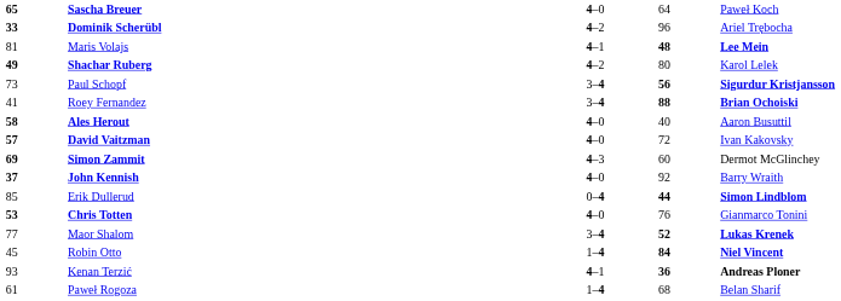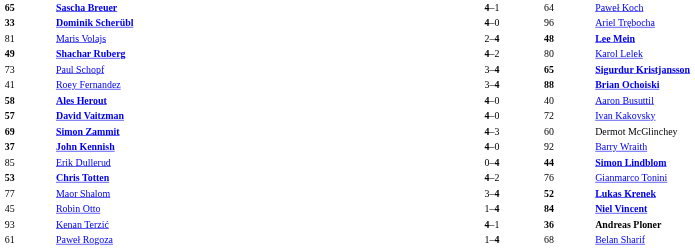 <table width="100%" cellspacing="5">
 <tr>
 <th width=5%></th>
 <th width=40%></th>
 <th width=10%></th>
 <th width=5%></th>
 <th width=40%></th>
 </tr>
 <tr>
 <td><strong>65</strong></td>
 <td> <strong><a href='#'>Sascha Breuer</a></strong></td>
-<td align="center"><strong>4</strong>–0</td>
+<td align="center"><strong>4</strong>–1</td>
 <td>64</td>
 <td> <a href='#'>Paweł Koch</a></td>
 </tr>
 <tr>
 <td><strong>33</strong></td>
 <td> <strong><a href='#'>Dominik Scherübl</a></strong></td>
-<td align="center"><strong>4</strong>–2</td>
+<td align="center"><strong>4</strong>–0</td>
 <td>96</td>
 <td> <a href='#'>Ariel Trębocha</a></td>
 </tr>
 <tr>
 <td>81</td>
 <td> <a href='#'>Maris Volajs</a></td>
-<td align="center"><strong>4</strong>–1</td>
+<td align="center">2–<strong>4</strong></td>
 <td><strong>48</strong></td>
 <td> <strong><a href='#'>Lee Mein</a></strong></td>
 </tr>
 <tr>
 <td><strong>49</strong></td>
 <td> <strong><a href='#'>Shachar Ruberg</a></strong></td>
 <td align="center"><strong>4</strong>–2</td>
 <td>80</td>
 <td> <a href='#'>Karol Lelek</a></td>
 </tr>
 <tr>
 <td>73</td>
 <td> <a href='#'>Paul Schopf</a></td>
 <td align="center">3–<strong>4</strong></td>
-<td><strong>56</strong></td>
+<td><strong>65</strong></td>
 <td> <strong><a href='#'>Sigurdur Kristjansson</a></strong></td>
 </tr>
 <tr>
 <td>41</td>
 <td> <a href='#'>Roey Fernandez</a></td>
 <td align="center">3–<strong>4</strong></td>
 <td><strong>88</strong></td>
 <td> <strong><a href='#'>Brian Ochoiski</a></strong></td>
 </tr>
 <tr>
 <td><strong>58</strong></td>
 <td> <strong><a href='#'>Ales Herout</a></strong></td>
 <td align="center"><strong>4</strong>–0</td>
 <td>40</td>
 <td> <a href='#'>Aaron Busuttil</a></td>
 </tr>
 <tr>
 <td><strong>57</strong></td>
 <td> <strong><a href='#'>David Vaitzman</a></strong></td>
 <td align="center"><strong>4</strong>–0</td>
 <td>72</td>
 <td> <a href='#'>Ivan Kakovsky</a></td>
 </tr>
 <tr>
 <td><strong>69</strong></td>
 <td> <strong><a href='#'>Simon Zammit</a></strong></td>
 <td align="center"><strong>4</strong>–3</td>
 <td>60</td>
 <td> Dermot McGlinchey</td>
 </tr>
 <tr>
 <td><strong>37</strong></td>
 <td> <strong><a href='#'>John Kennish</a></strong></td>
 <td align="center"><strong>4</strong>–0</td>
 <td>92</td>
 <td> <a href='#'>Barry Wraith</a></td>
 </tr>
 <tr>
 <td>85</td>
 <td> <a href='#'>Erik Dullerud</a></td>
 <td align="center">0–<strong>4</strong></td>
 <td><strong>44</strong></td>
 <td> <strong><a href='#'>Simon Lindblom</a></strong></td>
 </tr>
 <tr>
 <td><strong>53</strong></td>
 <td> <strong><a href='#'>Chris Totten</a></strong></td>
-<td align="center"><strong>4</strong>–0</td>
+<td align="center"><strong>4</strong>–2</td>
 <td>76</td>
 <td> <a href='#'>Gianmarco Tonini</a></td>
 </tr>
 <tr>
 <td>77</td>
 <td> <a href='#'>Maor Shalom</a></td>
 <td align="center">3–<strong>4</strong></td>
 <td><strong>52</strong></td>
 <td> <strong><a href='#'>Lukas Krenek</a></strong></td>
 </tr>
 <tr>
 <td>45</td>
 <td> <a href='#'>Robin Otto</a></td>
 <td align="center">1–<strong>4</strong></td>
 <td><strong>84</strong></td>
 <td> <strong><a href='#'>Niel Vincent</a></strong></td>
 </tr>
 <tr>
 <td>93</td>
 <td> <a href='#'>Kenan Terzić</a></td>
 <td align="center"><strong>4</strong>–1</td>
 <td><strong>36</strong></td>
 <td> <strong>Andreas Ploner</strong></td>
 </tr>
 <tr>
 <td>61</td>
 <td> <a href='#'>Paweł Rogoza</a></td>
 <td align="center">1–<strong>4</strong></td>
 <td>68</td>
 <td> <a href='#'>Belan Sharif</a></td>
 </tr>
 </table>
